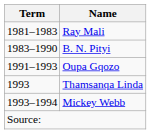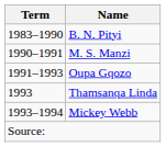 <table class="wikitable">
 <tr>
 <th>Term</th>
 <th>Name</th>
 </tr>
 <tr>
-<td>1981–1983</td>
-<td><a href='#'>Ray Mali</a></td>
+<td>1983–1990</td>
+<td><a href='#'>B. N. Pityi</a></td>
 </tr>
 <tr>
-<td>1983–1990</td>
-<td><a href='#'>B. N. Pityi</a></td>
+<td>1990–1991</td>
+<td><a href='#'>M. S. Manzi</a></td>
 </tr>
 <tr>
 <td>1991–1993</td>
 <td><a href='#'>Oupa Gqozo</a></td>
 </tr>
 <tr>
 <td>1993</td>
 <td><a href='#'>Thamsanqa Linda</a></td>
 </tr>
 <tr>
 <td>1993–1994</td>
 <td><a href='#'>Mickey Webb</a></td>
 </tr>
 <tr>
 <td colspan=2>Source: </td>
 </tr>
 </table>
